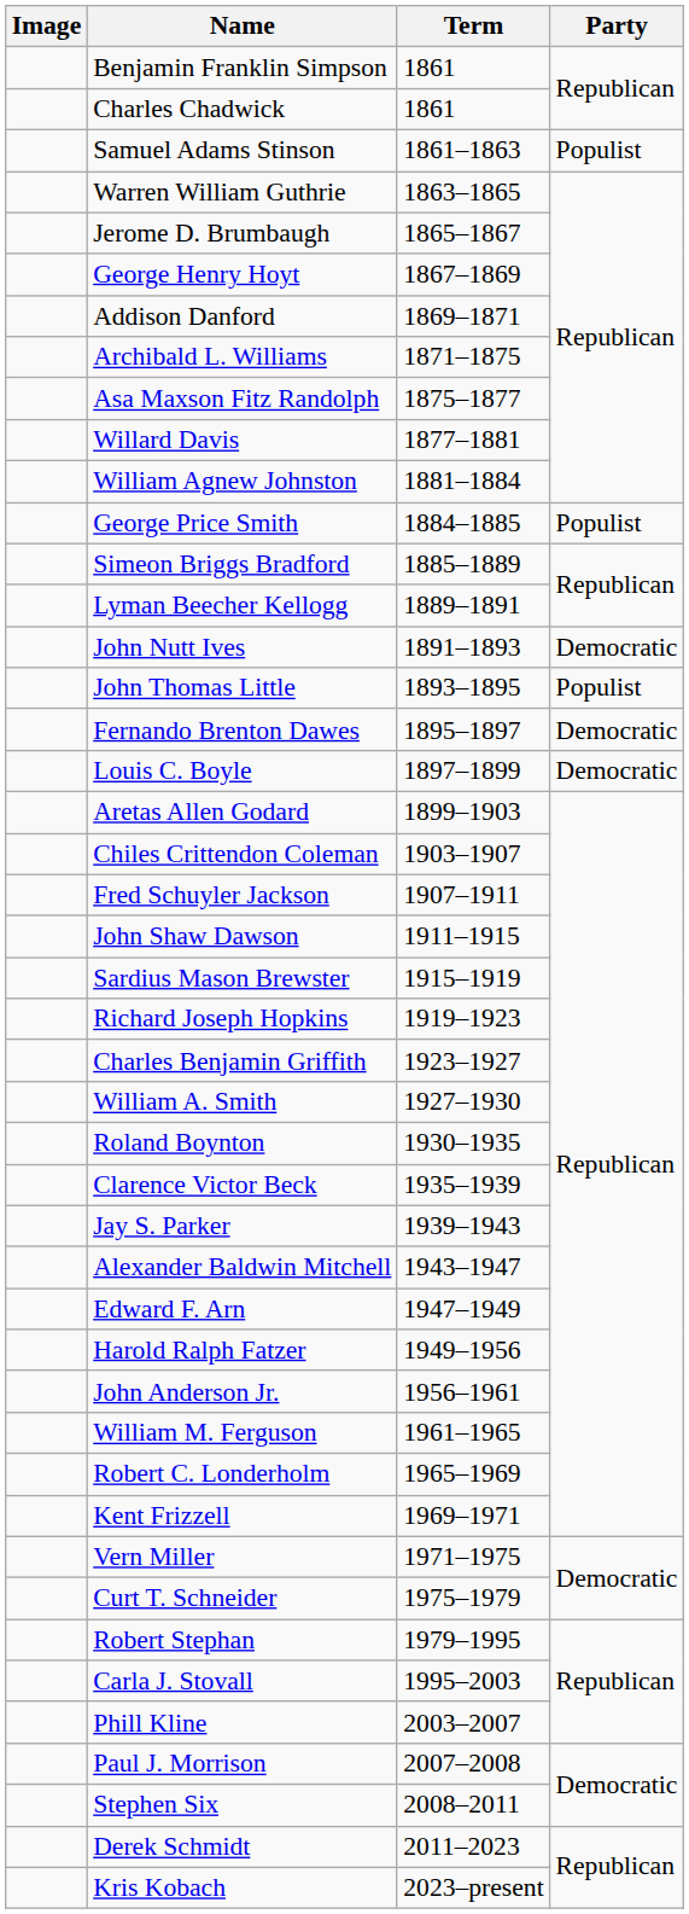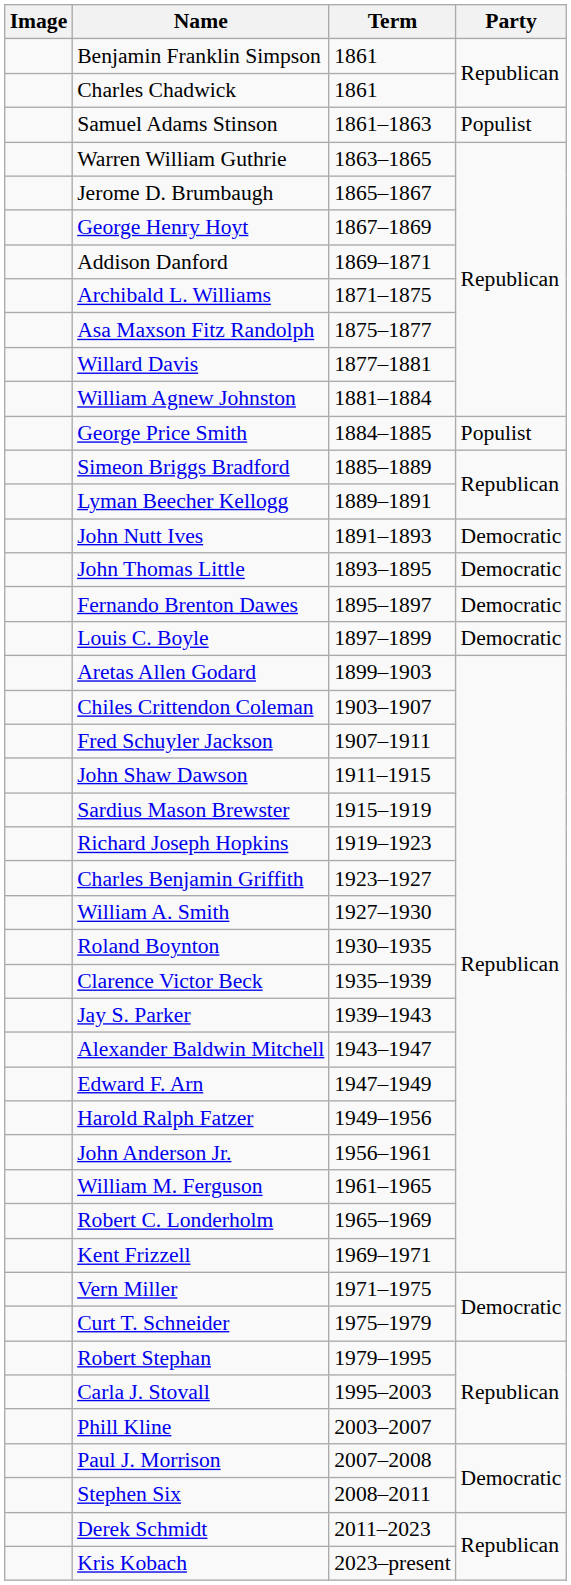 <table class="wikitable">
 <tr>
 <th>Image</th>
 <th>Name</th>
 <th>Term</th>
 <th>Party</th>
 </tr>
 <tr>
 <td></td>
 <td>Benjamin Franklin Simpson</td>
 <td>1861</td>
 <td rowspan="2" >Republican</td>
 </tr>
 <tr>
 <td></td>
 <td>Charles Chadwick</td>
 <td>1861</td>
 </tr>
 <tr>
 <td></td>
 <td>Samuel Adams Stinson</td>
 <td>1861–1863</td>
 <td>Populist</td>
 </tr>
 <tr>
 <td></td>
 <td>Warren William Guthrie</td>
 <td>1863–1865</td>
 <td rowspan="8" >Republican</td>
 </tr>
 <tr>
 <td></td>
 <td>Jerome D. Brumbaugh</td>
 <td>1865–1867</td>
 </tr>
 <tr>
 <td></td>
 <td><a href='#'>George Henry Hoyt</a></td>
 <td>1867–1869</td>
 </tr>
 <tr>
 <td></td>
 <td>Addison Danford</td>
 <td>1869–1871</td>
 </tr>
 <tr>
 <td></td>
 <td><a href='#'>Archibald L. Williams</a></td>
 <td>1871–1875</td>
 </tr>
 <tr>
 <td></td>
 <td><a href='#'>Asa Maxson Fitz Randolph</a></td>
 <td>1875–1877</td>
 </tr>
 <tr>
 <td></td>
 <td><a href='#'>Willard Davis</a></td>
 <td>1877–1881</td>
 </tr>
 <tr>
 <td></td>
 <td><a href='#'>William Agnew Johnston</a></td>
 <td>1881–1884</td>
 </tr>
 <tr>
 <td></td>
 <td><a href='#'>George Price Smith</a></td>
 <td>1884–1885</td>
 <td>Populist</td>
 </tr>
 <tr>
 <td></td>
 <td><a href='#'>Simeon Briggs Bradford</a></td>
 <td>1885–1889</td>
 <td rowspan="2" >Republican</td>
 </tr>
 <tr>
 <td></td>
 <td><a href='#'>Lyman Beecher Kellogg</a></td>
 <td>1889–1891</td>
 </tr>
 <tr>
 <td></td>
 <td><a href='#'>John Nutt Ives</a></td>
 <td>1891–1893</td>
 <td>Democratic</td>
 </tr>
 <tr>
 <td></td>
 <td><a href='#'>John Thomas Little</a></td>
 <td>1893–1895</td>
-<td>Populist</td>
+<td>Democratic</td>
 </tr>
 <tr>
 <td></td>
 <td><a href='#'>Fernando Brenton Dawes</a></td>
 <td>1895–1897</td>
 <td>Democratic</td>
 </tr>
 <tr>
 <td></td>
 <td><a href='#'>Louis C. Boyle</a></td>
 <td>1897–1899</td>
 <td>Democratic</td>
 </tr>
 <tr>
 <td></td>
 <td><a href='#'>Aretas Allen Godard</a></td>
 <td>1899–1903</td>
 <td rowspan="18" >Republican</td>
 </tr>
 <tr>
 <td></td>
 <td><a href='#'>Chiles Crittendon Coleman</a></td>
 <td>1903–1907</td>
 </tr>
 <tr>
 <td></td>
 <td><a href='#'>Fred Schuyler Jackson</a></td>
 <td>1907–1911</td>
 </tr>
 <tr>
 <td></td>
 <td><a href='#'>John Shaw Dawson</a></td>
 <td>1911–1915</td>
 </tr>
 <tr>
 <td></td>
 <td><a href='#'>Sardius Mason Brewster</a></td>
 <td>1915–1919</td>
 </tr>
 <tr>
 <td></td>
 <td><a href='#'>Richard Joseph Hopkins</a></td>
 <td>1919–1923</td>
 </tr>
 <tr>
 <td></td>
 <td><a href='#'>Charles Benjamin Griffith</a></td>
 <td>1923–1927</td>
 </tr>
 <tr>
 <td></td>
 <td><a href='#'>William A. Smith</a></td>
 <td>1927–1930</td>
 </tr>
 <tr>
 <td></td>
 <td><a href='#'>Roland Boynton</a></td>
 <td>1930–1935</td>
 </tr>
 <tr>
 <td></td>
 <td><a href='#'>Clarence Victor Beck</a></td>
 <td>1935–1939</td>
 </tr>
 <tr>
 <td></td>
 <td><a href='#'>Jay S. Parker</a></td>
 <td>1939–1943</td>
 </tr>
 <tr>
 <td></td>
 <td><a href='#'>Alexander Baldwin Mitchell</a></td>
 <td>1943–1947</td>
 </tr>
 <tr>
 <td></td>
 <td><a href='#'>Edward F. Arn</a></td>
 <td>1947–1949</td>
 </tr>
 <tr>
 <td></td>
 <td><a href='#'>Harold Ralph Fatzer</a></td>
 <td>1949–1956</td>
 </tr>
 <tr>
 <td></td>
 <td><a href='#'>John Anderson Jr.</a></td>
 <td>1956–1961</td>
 </tr>
 <tr>
 <td></td>
 <td><a href='#'>William M. Ferguson</a></td>
 <td>1961–1965</td>
 </tr>
 <tr>
 <td></td>
 <td><a href='#'>Robert C. Londerholm</a></td>
 <td>1965–1969</td>
 </tr>
 <tr>
 <td></td>
 <td><a href='#'>Kent Frizzell</a></td>
 <td>1969–1971</td>
 </tr>
 <tr>
 <td></td>
 <td><a href='#'>Vern Miller</a></td>
 <td>1971–1975</td>
 <td rowspan="2" >Democratic</td>
 </tr>
 <tr>
 <td></td>
 <td><a href='#'>Curt T. Schneider</a></td>
 <td>1975–1979</td>
 </tr>
 <tr>
 <td></td>
 <td><a href='#'>Robert Stephan</a></td>
 <td>1979–1995</td>
 <td rowspan="3" >Republican</td>
 </tr>
 <tr>
 <td></td>
 <td><a href='#'>Carla J. Stovall</a></td>
 <td>1995–2003</td>
 </tr>
 <tr>
 <td></td>
 <td><a href='#'>Phill Kline</a></td>
 <td>2003–2007</td>
 </tr>
 <tr>
 <td></td>
 <td><a href='#'>Paul J. Morrison</a></td>
 <td>2007–2008</td>
 <td rowspan="2" >Democratic</td>
 </tr>
 <tr>
 <td></td>
 <td><a href='#'>Stephen Six</a></td>
 <td>2008–2011</td>
 </tr>
 <tr>
 <td></td>
 <td><a href='#'>Derek Schmidt</a></td>
 <td>2011–2023</td>
 <td rowspan="2" >Republican</td>
 </tr>
 <tr>
 <td></td>
 <td><a href='#'>Kris Kobach</a></td>
 <td>2023–present</td>
 </tr>
 </table>
